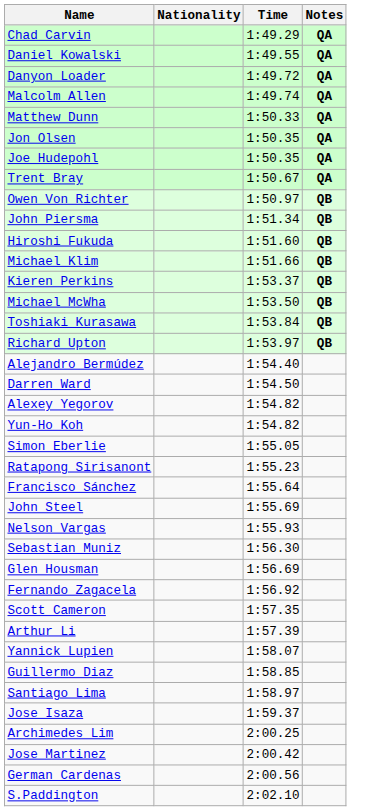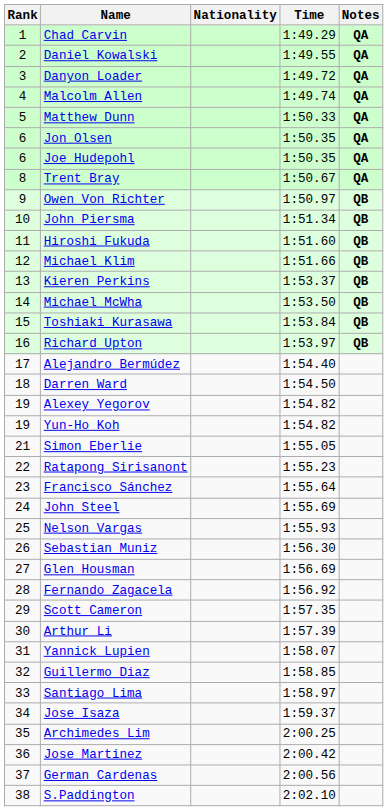 <table class="wikitable sortable" style="text-align:center">
 <tr>
+<th>Rank</th>
 <th>Name</th>
 <th>Nationality</th>
 <th>Time</th>
 <th>Notes</th>
 </tr>
 <tr bgcolor=ccffcc>
+<td>1</td>
 <td align=left><a href='#'>Chad Carvin</a></td>
 <td align=left></td>
 <td>1:49.29</td>
 <td><strong>QA</strong></td>
 </tr>
 <tr bgcolor=ccffcc>
+<td>2</td>
 <td align=left><a href='#'>Daniel Kowalski</a></td>
 <td align=left></td>
 <td>1:49.55</td>
 <td><strong>QA</strong></td>
 </tr>
 <tr bgcolor=ccffcc>
+<td>3</td>
 <td align=left><a href='#'>Danyon Loader</a></td>
 <td align=left></td>
 <td>1:49.72</td>
 <td><strong>QA</strong></td>
 </tr>
 <tr bgcolor=ccffcc>
+<td>4</td>
 <td align=left><a href='#'>Malcolm Allen</a></td>
 <td align=left></td>
 <td>1:49.74</td>
 <td><strong>QA</strong></td>
 </tr>
 <tr bgcolor=ccffcc>
+<td>5</td>
 <td align=left><a href='#'>Matthew Dunn</a></td>
 <td align=left></td>
 <td>1:50.33</td>
 <td><strong>QA</strong></td>
 </tr>
 <tr bgcolor=ccffcc>
+<td>6</td>
 <td align=left><a href='#'>Jon Olsen</a></td>
 <td align=left></td>
 <td>1:50.35</td>
 <td><strong>QA</strong></td>
 </tr>
 <tr bgcolor=ccffcc>
+<td>6</td>
 <td align=left><a href='#'>Joe Hudepohl</a></td>
 <td align=left></td>
 <td>1:50.35</td>
 <td><strong>QA</strong></td>
 </tr>
 <tr bgcolor=ccffcc>
+<td>8</td>
 <td align=left><a href='#'>Trent Bray</a></td>
 <td align=left></td>
 <td>1:50.67</td>
 <td><strong>QA</strong></td>
 </tr>
 <tr bgcolor=ddffdd>
+<td>9</td>
 <td align=left><a href='#'>Owen Von Richter</a></td>
 <td align=left></td>
 <td>1:50.97</td>
 <td><strong>QB</strong></td>
 </tr>
 <tr bgcolor=ddffdd>
+<td>10</td>
 <td align=left><a href='#'>John Piersma</a></td>
 <td align=left></td>
 <td>1:51.34</td>
 <td><strong>QB</strong></td>
 </tr>
 <tr bgcolor=ddffdd>
+<td>11</td>
 <td align=left><a href='#'>Hiroshi Fukuda</a></td>
 <td align=left></td>
 <td>1:51.60</td>
 <td><strong>QB</strong></td>
 </tr>
 <tr bgcolor=ddffdd>
+<td>12</td>
 <td align=left><a href='#'>Michael Klim</a></td>
 <td align=left></td>
 <td>1:51.66</td>
 <td><strong>QB</strong></td>
 </tr>
 <tr bgcolor=ddffdd>
+<td>13</td>
 <td align=left><a href='#'>Kieren Perkins</a></td>
 <td align=left></td>
 <td>1:53.37</td>
 <td><strong>QB</strong></td>
 </tr>
 <tr bgcolor=ddffdd>
+<td>14</td>
 <td align=left><a href='#'>Michael McWha</a></td>
 <td align=left></td>
 <td>1:53.50</td>
 <td><strong>QB</strong></td>
 </tr>
 <tr bgcolor=ddffdd>
+<td>15</td>
 <td align=left><a href='#'>Toshiaki Kurasawa</a></td>
 <td align=left></td>
 <td>1:53.84</td>
 <td><strong>QB</strong></td>
 </tr>
 <tr bgcolor=ddffdd>
+<td>16</td>
 <td align=left><a href='#'>Richard Upton</a></td>
 <td align=left></td>
 <td>1:53.97</td>
 <td><strong>QB</strong></td>
 </tr>
 <tr>
+<td>17</td>
 <td align=left><a href='#'>Alejandro Bermúdez</a></td>
 <td align=left></td>
 <td>1:54.40</td>
 <td></td>
 </tr>
 <tr>
+<td>18</td>
 <td align=left><a href='#'>Darren Ward</a></td>
 <td align=left></td>
 <td>1:54.50</td>
 <td></td>
 </tr>
 <tr>
+<td>19</td>
 <td align=left><a href='#'>Alexey Yegorov</a></td>
 <td align=left></td>
 <td>1:54.82</td>
 <td></td>
 </tr>
 <tr>
+<td>19</td>
 <td align=left><a href='#'>Yun-Ho Koh</a></td>
 <td align=left></td>
 <td>1:54.82</td>
 <td></td>
 </tr>
 <tr>
+<td>21</td>
 <td align=left><a href='#'>Simon Eberlie</a></td>
 <td align=left></td>
 <td>1:55.05</td>
 <td></td>
 </tr>
 <tr>
+<td>22</td>
 <td align=left><a href='#'>Ratapong Sirisanont</a></td>
 <td align=left></td>
 <td>1:55.23</td>
 <td></td>
 </tr>
 <tr>
+<td>23</td>
 <td align=left><a href='#'>Francisco Sánchez</a></td>
 <td align=left></td>
 <td>1:55.64</td>
 <td></td>
 </tr>
 <tr>
+<td>24</td>
 <td align=left><a href='#'>John Steel</a></td>
 <td align=left></td>
 <td>1:55.69</td>
 <td></td>
 </tr>
 <tr>
+<td>25</td>
 <td align=left><a href='#'>Nelson Vargas</a></td>
 <td align=left></td>
 <td>1:55.93</td>
 <td></td>
 </tr>
 <tr>
+<td>26</td>
 <td align=left><a href='#'>Sebastian Muniz</a></td>
 <td align=left></td>
 <td>1:56.30</td>
 <td></td>
 </tr>
 <tr>
+<td>27</td>
 <td align=left><a href='#'>Glen Housman</a></td>
 <td align=left></td>
 <td>1:56.69</td>
 <td></td>
 </tr>
 <tr>
+<td>28</td>
 <td align=left><a href='#'>Fernando Zagacela</a></td>
 <td align=left></td>
 <td>1:56.92</td>
 <td></td>
 </tr>
 <tr>
+<td>29</td>
 <td align=left><a href='#'>Scott Cameron</a></td>
 <td align=left></td>
 <td>1:57.35</td>
 <td></td>
 </tr>
 <tr>
+<td>30</td>
 <td align=left><a href='#'>Arthur Li</a></td>
 <td align=left></td>
 <td>1:57.39</td>
 <td></td>
 </tr>
 <tr>
+<td>31</td>
 <td align=left><a href='#'>Yannick Lupien</a></td>
 <td align=left></td>
 <td>1:58.07</td>
 <td></td>
 </tr>
 <tr>
+<td>32</td>
 <td align=left><a href='#'>Guillermo Diaz</a></td>
 <td align=left></td>
 <td>1:58.85</td>
 <td></td>
 </tr>
 <tr>
+<td>33</td>
 <td align=left><a href='#'>Santiago Lima</a></td>
 <td align=left></td>
 <td>1:58.97</td>
 <td></td>
 </tr>
 <tr>
+<td>34</td>
 <td align=left><a href='#'>Jose Isaza</a></td>
 <td align=left></td>
 <td>1:59.37</td>
 <td></td>
 </tr>
 <tr>
+<td>35</td>
 <td align=left><a href='#'>Archimedes Lim</a></td>
 <td align=left></td>
 <td>2:00.25</td>
 <td></td>
 </tr>
 <tr>
+<td>36</td>
 <td align=left><a href='#'>Jose Martinez</a></td>
 <td align=left></td>
 <td>2:00.42</td>
 <td></td>
 </tr>
 <tr>
+<td>37</td>
 <td align=left><a href='#'>German Cardenas</a></td>
 <td align=left></td>
 <td>2:00.56</td>
 <td></td>
 </tr>
 <tr>
+<td>38</td>
 <td align=left><a href='#'>S.Paddington</a></td>
 <td align=left></td>
 <td>2:02.10</td>
 <td></td>
 </tr>
 </table>
